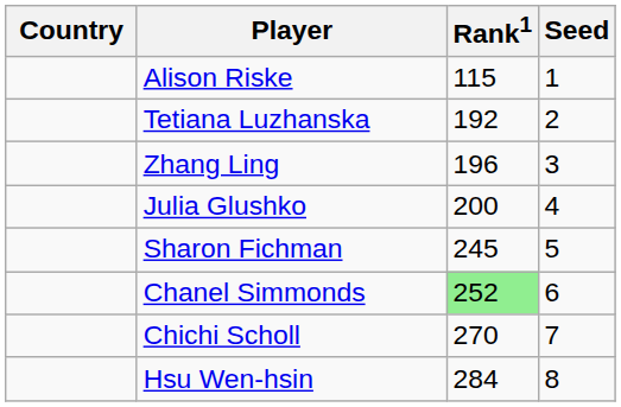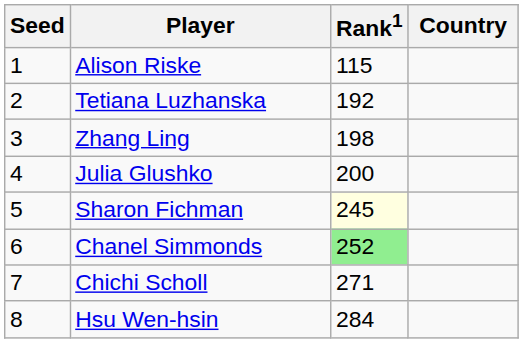 <table class="sortable wikitable">
 <tr>
-<th style="width:70px;">Country</th>
+<th>Seed</th>
 <th style="width:175px;">Player</th>
 <th>Rank<sup>1</sup></th>
-<th>Seed</th>
+<th style="width:70px;">Country</th>
 </tr>
 <tr>
-<td></td>
+<td>1</td>
 <td><a href='#'>Alison Riske</a></td>
 <td>115</td>
-<td>1</td>
+<td></td>
 </tr>
 <tr>
-<td></td>
+<td>2</td>
 <td><a href='#'>Tetiana Luzhanska</a></td>
 <td>192</td>
-<td>2</td>
+<td></td>
 </tr>
 <tr>
+<td>3</td>
+<td><a href='#'>Zhang Ling</a></td>
+<td>198</td>
 <td></td>
-<td><a href='#'>Zhang Ling</a></td>
-<td>196</td>
-<td>3</td>
 </tr>
 <tr>
-<td></td>
+<td>4</td>
 <td><a href='#'>Julia Glushko</a></td>
 <td>200</td>
-<td>4</td>
+<td></td>
 </tr>
 <tr>
+<td>5</td>
+<td><a href='#'>Sharon Fichman</a></td>
+<td style="background: lightyellow;">245</td>
 <td></td>
-<td><a href='#'>Sharon Fichman</a></td>
-<td>245</td>
-<td>5</td>
 </tr>
 <tr>
-<td></td>
+<td>6</td>
 <td><a href='#'>Chanel Simmonds</a></td>
 <td style="background: lightgreen;">252</td>
-<td>6</td>
+<td></td>
 </tr>
 <tr>
+<td>7</td>
+<td><a href='#'>Chichi Scholl</a></td>
+<td>271</td>
 <td></td>
-<td><a href='#'>Chichi Scholl</a></td>
-<td>270</td>
-<td>7</td>
 </tr>
 <tr>
-<td></td>
+<td>8</td>
 <td><a href='#'>Hsu Wen-hsin</a></td>
 <td>284</td>
-<td>8</td>
+<td></td>
 </tr>
 </table>
